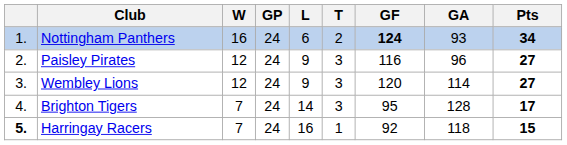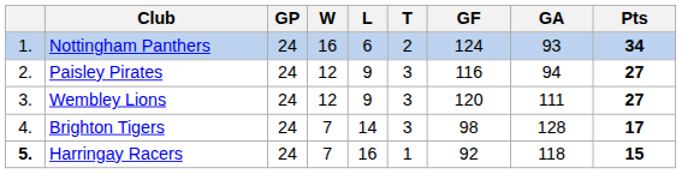 <table class="wikitable">
 <tr>
 <th width="30"></th>
 <th width="200">Club</th>
+<th width="30">GP</th>
 <th width="30">W</th>
-<th width="30">GP</th>
 <th width="30">L</th>
 <th width="30">T</th>
 <th width="70">GF</th>
 <th width="70">GA</th>
 <th width="70">Pts</th>
 </tr>
 <tr bgcolor="#BCD2EE" align="center">
 <td>1.</td>
 <td align="left"><a href='#'>Nottingham Panthers</a></td>
+<td>24</td>
 <td>16</td>
-<td>24</td>
 <td>6</td>
 <td>2</td>
-<td><strong>124</strong></td>
+<td>124</td>
 <td>93</td>
 <td><strong>34</strong></td>
 </tr>
 <tr bgcolor="#FFFFFF" align="center">
 <td>2.</td>
 <td align="left"><a href='#'>Paisley Pirates</a></td>
+<td>24</td>
 <td>12</td>
-<td>24</td>
 <td>9</td>
 <td>3</td>
 <td>116</td>
-<td>96</td>
+<td>94</td>
 <td><strong>27</strong></td>
 </tr>
 <tr bgcolor="#FFFFFF" align="center">
 <td>3.</td>
 <td align="left"><a href='#'>Wembley Lions</a></td>
+<td>24</td>
 <td>12</td>
-<td>24</td>
 <td>9</td>
 <td>3</td>
 <td>120</td>
-<td>114</td>
+<td>111</td>
 <td><strong>27</strong></td>
 </tr>
 <tr bgcolor="#FFFFFF" align="center">
 <td>4.</td>
 <td align="left"><a href='#'>Brighton Tigers</a></td>
+<td>24</td>
 <td>7</td>
-<td>24</td>
 <td>14</td>
 <td>3</td>
-<td>95</td>
+<td>98</td>
 <td>128</td>
 <td><strong>17</strong></td>
 </tr>
 <tr bgcolor="#FFFFFF" align="center">
 <td><strong>5.</strong></td>
 <td align="left"><a href='#'>Harringay Racers</a></td>
+<td>24</td>
 <td>7</td>
-<td>24</td>
 <td>16</td>
 <td>1</td>
 <td>92</td>
 <td>118</td>
 <td><strong>15</strong></td>
 </tr>
 </table>
